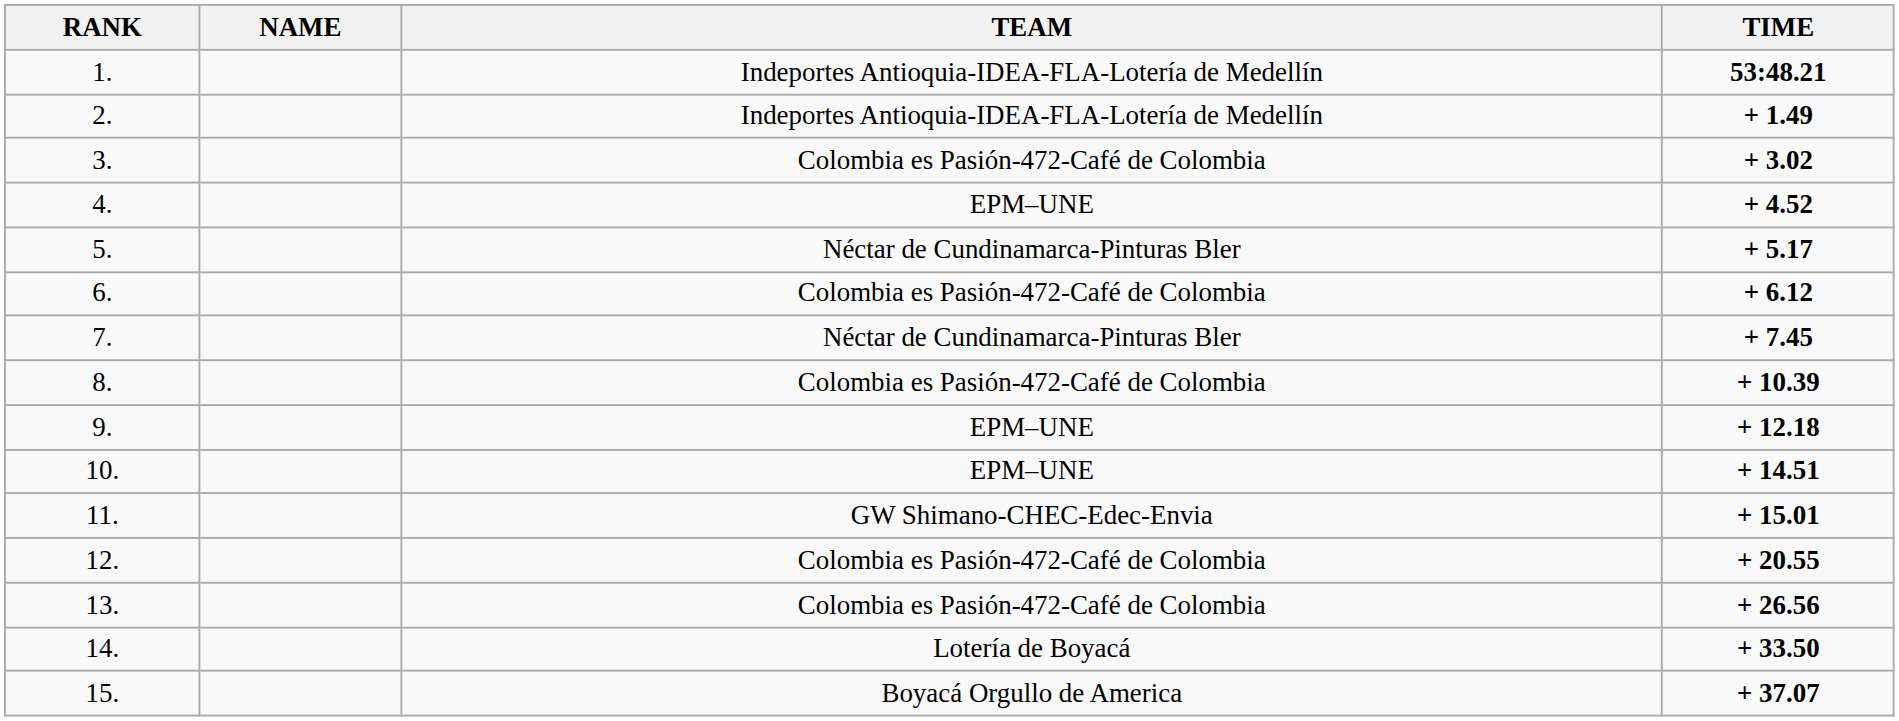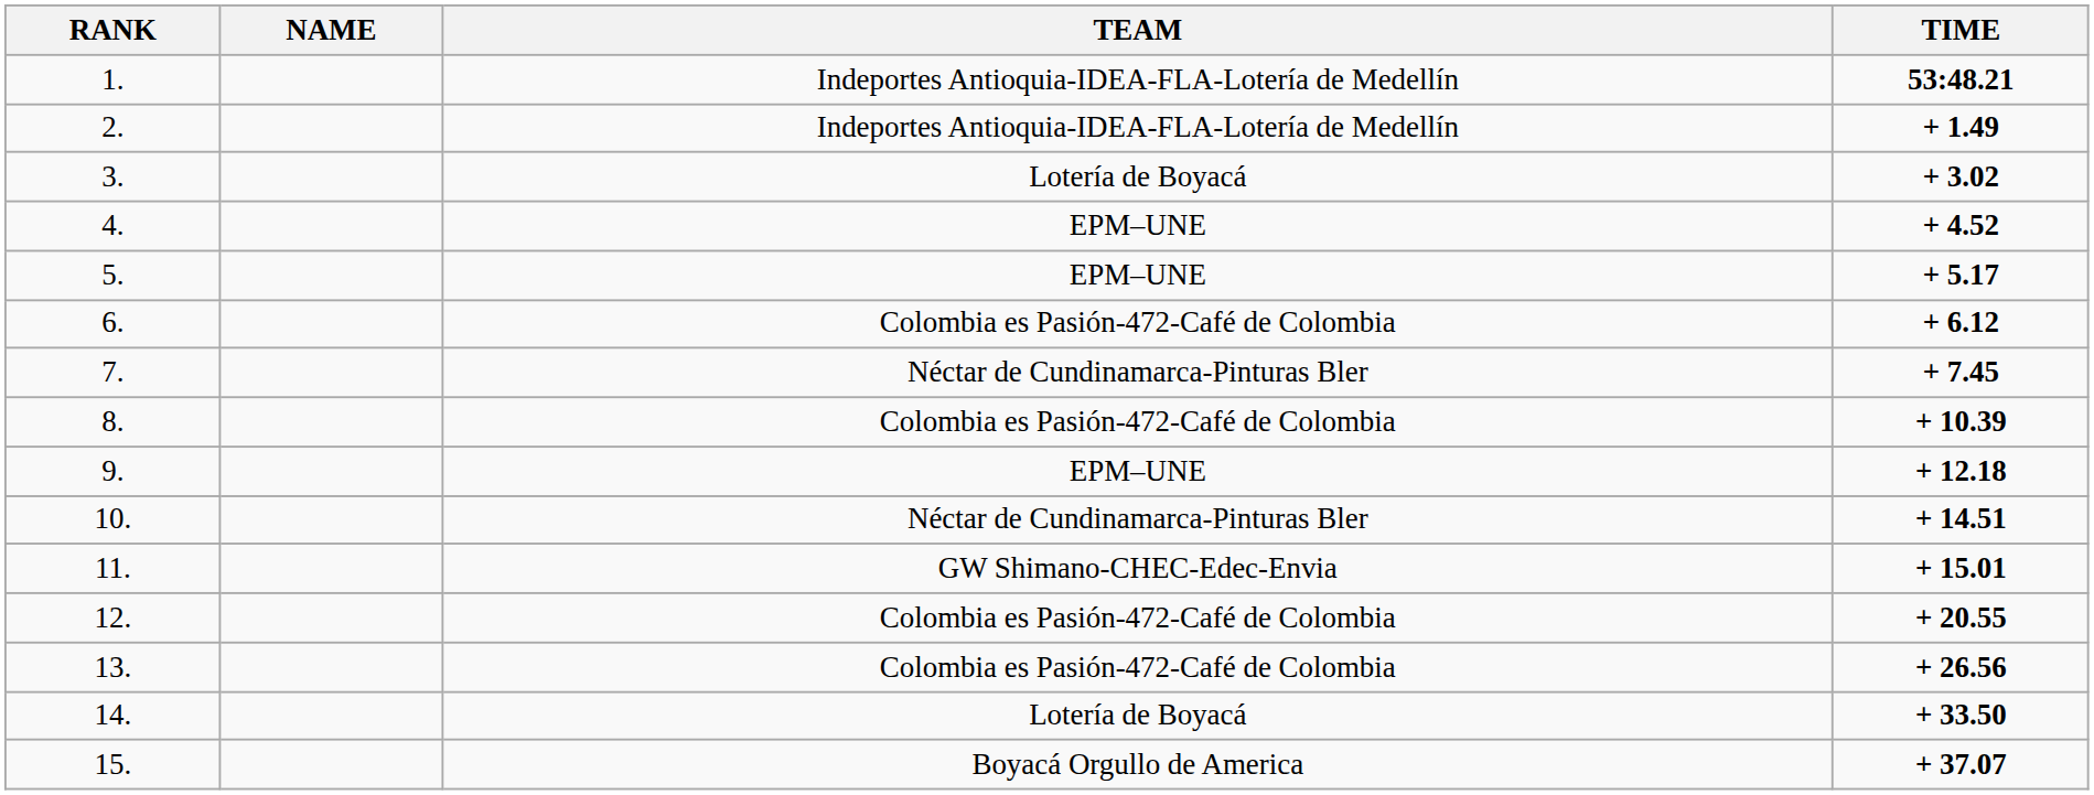 <table class=wikitable style="font-size:90%" width="80%">
 <tr>
 <th>RANK</th>
 <th>NAME</th>
 <th>TEAM</th>
 <th>TIME</th>
 </tr>
 <tr>
 <td align="center">1.</td>
 <td></td>
 <td align="center">Indeportes Antioquia-IDEA-FLA-Lotería de Medellín</td>
 <td align="center"><strong>53:48.21</strong></td>
 </tr>
 <tr>
 <td align="center">2.</td>
 <td></td>
 <td align="center">Indeportes Antioquia-IDEA-FLA-Lotería de Medellín</td>
 <td align="center"><strong>+ 1.49</strong></td>
 </tr>
 <tr>
 <td align="center">3.</td>
 <td></td>
-<td align="center">Colombia es Pasión-472-Café de Colombia</td>
+<td align="center">Lotería de Boyacá</td>
 <td align="center"><strong>+ 3.02</strong></td>
 </tr>
 <tr>
 <td align="center">4.</td>
 <td></td>
 <td align="center">EPM–UNE</td>
 <td align="center"><strong>+ 4.52</strong></td>
 </tr>
 <tr>
 <td align="center">5.</td>
 <td></td>
-<td align="center">Néctar de Cundinamarca-Pinturas Bler</td>
+<td align="center">EPM–UNE</td>
 <td align="center"><strong>+ 5.17</strong></td>
 </tr>
 <tr>
 <td align="center">6.</td>
 <td></td>
 <td align="center">Colombia es Pasión-472-Café de Colombia</td>
 <td align="center"><strong>+ 6.12</strong></td>
 </tr>
 <tr>
 <td align="center">7.</td>
 <td></td>
 <td align="center">Néctar de Cundinamarca-Pinturas Bler</td>
 <td align="center"><strong>+ 7.45</strong></td>
 </tr>
 <tr>
 <td align="center">8.</td>
 <td></td>
 <td align="center">Colombia es Pasión-472-Café de Colombia</td>
 <td align="center"><strong>+ 10.39</strong></td>
 </tr>
 <tr>
 <td align="center">9.</td>
 <td></td>
 <td align="center">EPM–UNE</td>
 <td align="center"><strong>+ 12.18</strong></td>
 </tr>
 <tr>
 <td align="center">10.</td>
 <td></td>
-<td align="center">EPM–UNE</td>
+<td align="center">Néctar de Cundinamarca-Pinturas Bler</td>
 <td align="center"><strong>+ 14.51</strong></td>
 </tr>
 <tr>
 <td align="center">11.</td>
 <td></td>
 <td align="center">GW Shimano-CHEC-Edec-Envia</td>
 <td align="center"><strong>+ 15.01</strong></td>
 </tr>
 <tr>
 <td align="center">12.</td>
 <td></td>
 <td align="center">Colombia es Pasión-472-Café de Colombia</td>
 <td align="center"><strong>+ 20.55</strong></td>
 </tr>
 <tr>
 <td align="center">13.</td>
 <td></td>
 <td align="center">Colombia es Pasión-472-Café de Colombia</td>
 <td align="center"><strong>+ 26.56</strong></td>
 </tr>
 <tr>
 <td align="center">14.</td>
 <td></td>
 <td align="center">Lotería de Boyacá</td>
 <td align="center"><strong>+ 33.50</strong></td>
 </tr>
 <tr>
 <td align="center">15.</td>
 <td></td>
 <td align="center">Boyacá Orgullo de America</td>
 <td align="center"><strong>+ 37.07</strong></td>
 </tr>
 </table>
